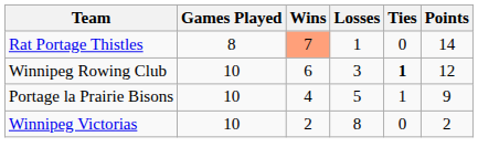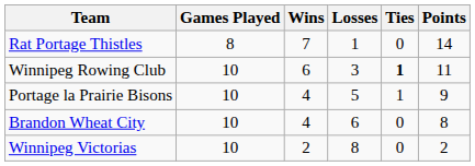 <table class="wikitable">
 <tr>
 <th>Team</th>
 <th>Games Played</th>
 <th>Wins</th>
 <th>Losses</th>
 <th>Ties</th>
 <th>Points</th>
 </tr>
 <tr>
 <td><a href='#'>Rat Portage Thistles</a></td>
 <td style="text-align: center;">8</td>
-<td style="background: lightsalmon; text-align: center;">7</td>
+<td style="text-align: center;">7</td>
 <td style="text-align: center;">1</td>
 <td style="text-align: center;">0</td>
 <td style="text-align: center;">14</td>
 </tr>
 <tr>
 <td align="left">Winnipeg Rowing Club</td>
 <td style="text-align: center;">10</td>
 <td style="text-align: center;">6</td>
 <td style="text-align: center;">3</td>
 <td style="text-align: center;"><strong>1</strong></td>
-<td style="text-align: center;">12</td>
+<td style="text-align: center;">11</td>
 </tr>
 <tr align="center">
 <td align="left">Portage la Prairie Bisons</td>
 <td>10</td>
 <td>4</td>
 <td>5</td>
 <td>1</td>
 <td>9</td>
 </tr>
 <tr align="center">
+<td align="left"><a href='#'>Brandon Wheat City</a></td>
+<td>10</td>
+<td>4</td>
+<td>6</td>
+<td>0</td>
+<td>8</td>
+</tr>
+<tr align="center">
 <td align="left"><a href='#'>Winnipeg Victorias</a></td>
 <td>10</td>
 <td>2</td>
 <td>8</td>
 <td>0</td>
 <td>2</td>
 </tr>
 </table>
